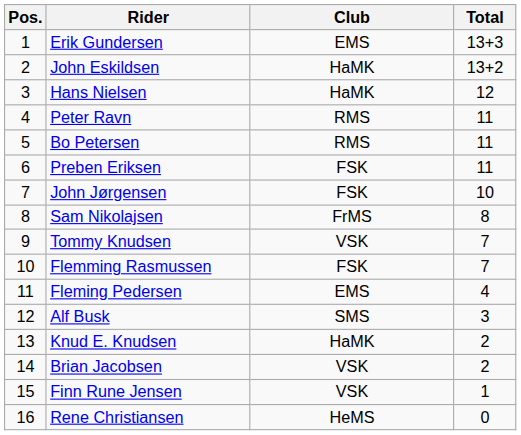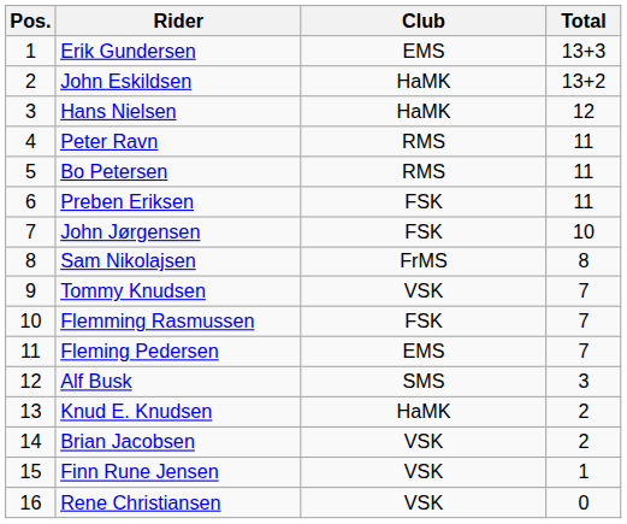 <table class=wikitable style="font-size:93%;">
 <tr>
 <th width=25px>Pos.</th>
 <th width=180px>Rider</th>
 <th width=180px>Club</th>
 <th width=50px>Total</th>
 </tr>
 <tr align=center>
 <td>1</td>
 <td align=left><a href='#'>Erik Gundersen</a></td>
 <td>EMS</td>
 <td>13+3</td>
 </tr>
 <tr align=center>
 <td>2</td>
 <td align=left><a href='#'>John Eskildsen</a></td>
 <td>HaMK</td>
 <td>13+2</td>
 </tr>
 <tr align=center>
 <td>3</td>
 <td align=left><a href='#'>Hans Nielsen</a></td>
 <td>HaMK</td>
 <td>12</td>
 </tr>
 <tr align=center>
 <td>4</td>
 <td align=left><a href='#'>Peter Ravn</a></td>
 <td>RMS</td>
 <td>11</td>
 </tr>
 <tr align=center>
 <td>5</td>
 <td align=left><a href='#'>Bo Petersen</a></td>
 <td>RMS</td>
 <td>11</td>
 </tr>
 <tr align=center>
 <td>6</td>
 <td align=left><a href='#'>Preben Eriksen</a></td>
 <td>FSK</td>
 <td>11</td>
 </tr>
 <tr align=center>
 <td>7</td>
 <td align=left><a href='#'>John Jørgensen</a></td>
 <td>FSK</td>
 <td>10</td>
 </tr>
 <tr align=center>
 <td>8</td>
 <td align=left><a href='#'>Sam Nikolajsen</a></td>
 <td>FrMS</td>
 <td>8</td>
 </tr>
 <tr align=center>
 <td>9</td>
 <td align=left><a href='#'>Tommy Knudsen</a></td>
 <td>VSK</td>
 <td>7</td>
 </tr>
 <tr align=center>
 <td>10</td>
 <td align=left><a href='#'>Flemming Rasmussen</a></td>
 <td>FSK</td>
 <td>7</td>
 </tr>
 <tr align=center>
 <td>11</td>
 <td align=left><a href='#'>Fleming Pedersen</a></td>
 <td>EMS</td>
-<td>4</td>
+<td>7</td>
 </tr>
 <tr align=center>
 <td>12</td>
 <td align=left><a href='#'>Alf Busk</a></td>
 <td>SMS</td>
 <td>3</td>
 </tr>
 <tr align=center>
 <td>13</td>
 <td align=left><a href='#'>Knud E. Knudsen</a></td>
 <td>HaMK</td>
 <td>2</td>
 </tr>
 <tr align=center>
 <td>14</td>
 <td align=left><a href='#'>Brian Jacobsen</a></td>
 <td>VSK</td>
 <td>2</td>
 </tr>
 <tr align=center>
 <td>15</td>
 <td align=left><a href='#'>Finn Rune Jensen</a></td>
 <td>VSK</td>
 <td>1</td>
 </tr>
 <tr align=center>
 <td>16</td>
 <td align=left><a href='#'>Rene Christiansen</a></td>
-<td>HeMS</td>
+<td>VSK</td>
 <td>0</td>
 </tr>
 </table>
